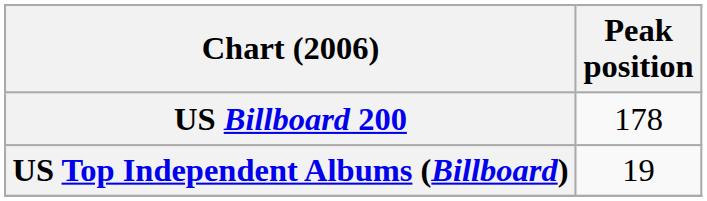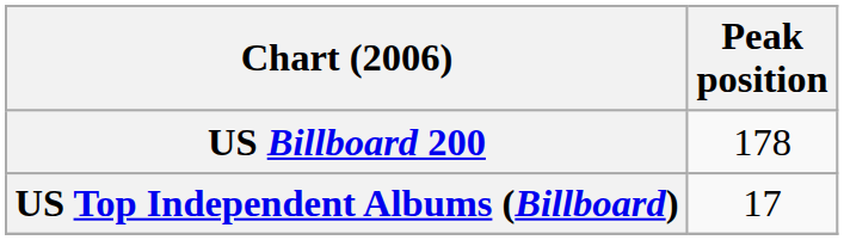 <table class="wikitable sortable plainrowheaders" style="text-align:center">
 <tr>
 <th scope="col">Chart (2006)</th>
 <th scope="col">Peak<br>position</th>
 </tr>
 <tr>
 <th scope="row">US <a href='#'><em>Billboard</em> 200</a></th>
 <td align="center">178</td>
 </tr>
 <tr>
 <th scope="row">US <a href='#'>Top Independent Albums</a> (<em><a href='#'>Billboard</a></em>)</th>
-<td align="center">19</td>
+<td align="center">17</td>
 </tr>
 <tr>
 </tr>
 </table>
